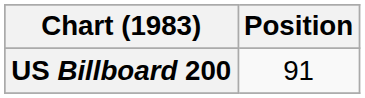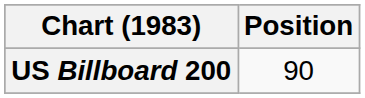 <table class="wikitable plainrowheaders" style="text-align:center">
 <tr>
 <th scope="col">Chart (1983)</th>
 <th scope="col">Position</th>
 </tr>
 <tr>
 <th scope="row">US <em>Billboard</em> 200</th>
-<td>91</td>
+<td>90</td>
 </tr>
 </table>
